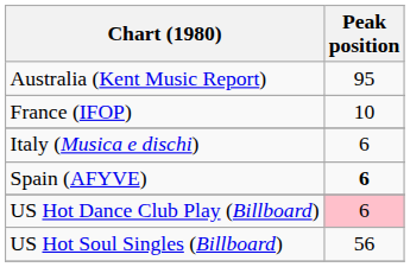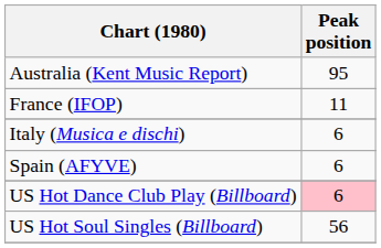 <table class="wikitable sortable">
 <tr>
 <th>Chart (1980)</th>
 <th>Peak<br>position</th>
 </tr>
 <tr>
 <td>Australia (<a href='#'>Kent Music Report</a>)</td>
 <td align="center">95</td>
 </tr>
 <tr>
 </tr>
 <tr>
 <td>France (<a href='#'>IFOP</a>)</td>
-<td align="center">10</td>
+<td align="center">11</td>
 </tr>
 <tr>
 </tr>
 <tr>
 <td>Italy (<em><a href='#'>Musica e dischi</a></em>)</td>
 <td align="center">6</td>
 </tr>
 <tr>
 </tr>
 <tr>
 </tr>
 <tr>
 </tr>
 <tr>
 </tr>
 <tr>
 <td>Spain (<a href='#'>AFYVE</a>)</td>
-<td align="center"><strong>6</strong></td>
+<td align="center">6</td>
 </tr>
 <tr>
 </tr>
 <tr>
 </tr>
 <tr>
 </tr>
 <tr>
 <td>US <a href='#'>Hot Dance Club Play</a> (<em><a href='#'>Billboard</a></em>)</td>
 <td align="center" style="background: pink;">6</td>
 </tr>
 <tr>
 <td>US <a href='#'>Hot Soul Singles</a> (<em><a href='#'>Billboard</a></em>)</td>
 <td align="center">56</td>
 </tr>
 <tr>
 </tr>
 </table>
